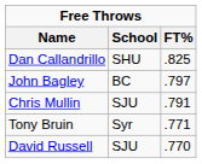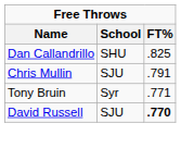 <table class="wikitable">
 <tr>
 <td colspan=3 style="text-align:center;"><strong>Free Throws</strong></td>
 </tr>
 <tr>
 <th>Name</th>
 <th>School</th>
 <th>FT%</th>
 </tr>
 <tr>
 <td><a href='#'>Dan Callandrillo</a></td>
 <td>SHU</td>
 <td>.825</td>
 </tr>
 <tr>
-<td><a href='#'>John Bagley</a></td>
-<td>BC</td>
-<td>.797</td>
-</tr>
-<tr>
 <td><a href='#'>Chris Mullin</a></td>
 <td>SJU</td>
 <td>.791</td>
 </tr>
 <tr>
 <td>Tony Bruin</td>
 <td>Syr</td>
 <td>.771</td>
 </tr>
 <tr>
 <td><a href='#'>David Russell</a></td>
 <td>SJU</td>
-<td>.770</td>
+<td><strong>.770</strong></td>
 </tr>
 </table>
